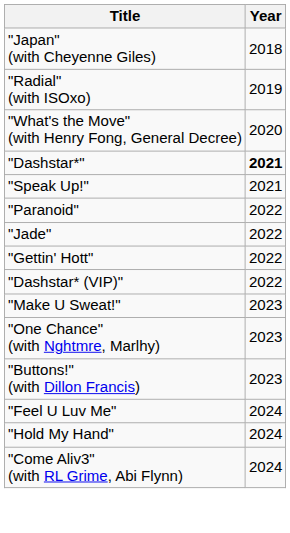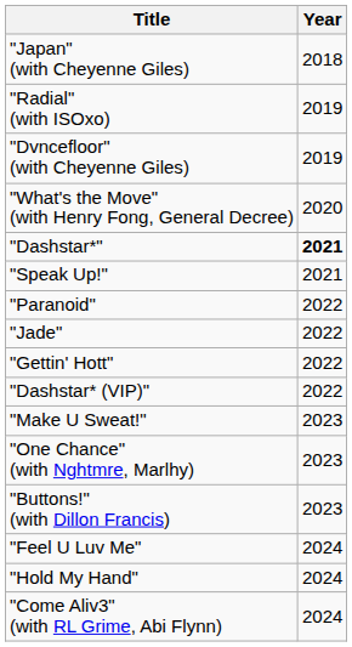 <table class="wikitable">
 <tr>
 <th scope="col">Title</th>
 <th scope="col">Year</th>
 </tr>
 <tr>
 <td>"Japan"<br>(with Cheyenne Giles)</td>
 <td>2018</td>
 </tr>
 <tr>
 <td>"Radial"<br>(with ISOxo)</td>
+<td>2019</td>
+</tr>
+<tr>
+<td>"Dvncefloor"<br>(with Cheyenne Giles)</td>
 <td>2019</td>
 </tr>
 <tr>
 <td>"What's the Move"<br>(with Henry Fong, General Decree)</td>
 <td>2020</td>
 </tr>
 <tr>
 <td>"Dashstar*"</td>
 <td><strong>2021</strong></td>
 </tr>
 <tr>
 <td>"Speak Up!"</td>
 <td>2021</td>
 </tr>
 <tr>
 <td>"Paranoid"</td>
 <td>2022</td>
 </tr>
 <tr>
 <td>"Jade"</td>
 <td>2022</td>
 </tr>
 <tr>
 <td>"Gettin' Hott"</td>
 <td>2022</td>
 </tr>
 <tr>
 <td>"Dashstar* (VIP)"</td>
 <td>2022</td>
 </tr>
 <tr>
 <td>"Make U Sweat!"</td>
 <td>2023</td>
 </tr>
 <tr>
 <td>"One Chance"<br>(with <a href='#'>Nghtmre</a>, Marlhy)</td>
 <td>2023</td>
 </tr>
 <tr>
 <td>"Buttons!"<br>(with <a href='#'>Dillon Francis</a>)</td>
 <td>2023</td>
 </tr>
 <tr>
 <td>"Feel U Luv Me"</td>
 <td>2024</td>
 </tr>
 <tr>
 <td>"Hold My Hand"</td>
 <td>2024</td>
 </tr>
 <tr>
 <td>"Come Aliv3"<br>(with <a href='#'>RL Grime</a>, Abi Flynn)</td>
 <td>2024</td>
 </tr>
 </table>
